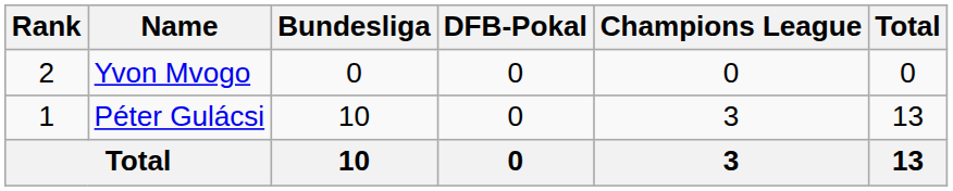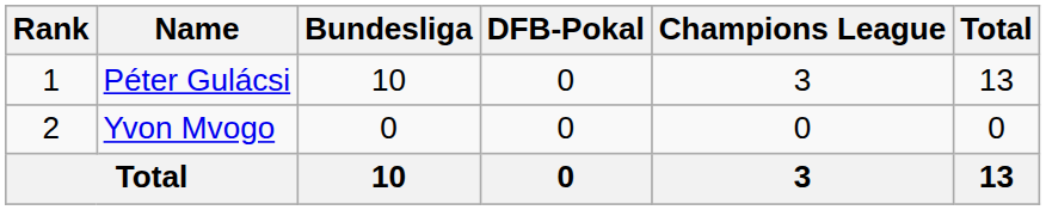 <table class="wikitable" style="text-align: center">
 <tr>
 <th>Rank</th>
 <th>Name</th>
 <th>Bundesliga</th>
 <th>DFB-Pokal</th>
 <th>Champions League</th>
 <th>Total</th>
 </tr>
 <tr>
+<td>1</td>
+<td align=left> <a href='#'>Péter Gulácsi</a></td>
+<td>10</td>
+<td>0</td>
+<td>3</td>
+<td>13</td>
+</tr>
+<tr>
 <td>2</td>
 <td align=left> <a href='#'>Yvon Mvogo</a></td>
 <td>0</td>
 <td>0</td>
 <td>0</td>
 <td>0</td>
-</tr>
-<tr>
-<td>1</td>
-<td align=left> <a href='#'>Péter Gulácsi</a></td>
-<td>10</td>
-<td>0</td>
-<td>3</td>
-<td>13</td>
 </tr>
 <tr>
 <th colspan=2>Total</th>
 <th>10</th>
 <th>0</th>
 <th>3</th>
 <th>13</th>
 </tr>
 </table>
